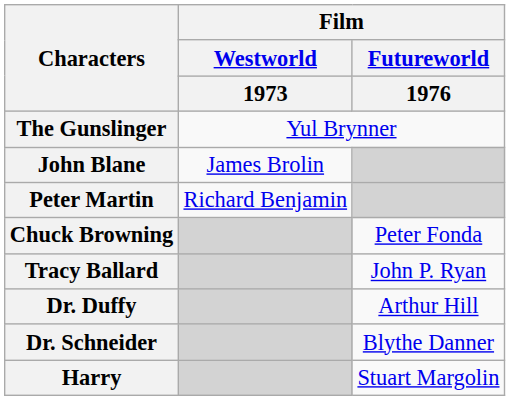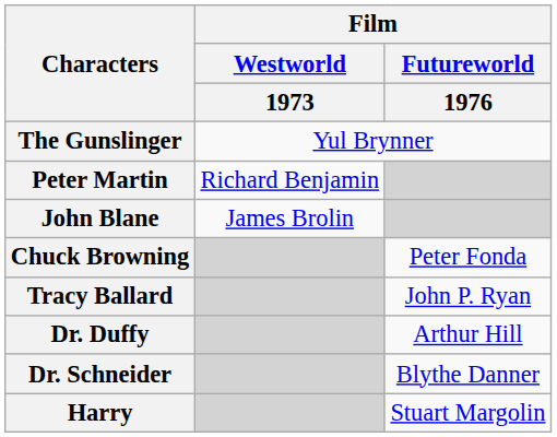 <table class="wikitable" style="text-align:center;">
 <tr>
 <th rowspan="3">Characters</th>
 <th colspan="2">Film</th>
 </tr>
 <tr>
 <th><a href='#'>Westworld</a></th>
 <th><a href='#'>Futureworld</a></th>
 </tr>
 <tr>
 <th>1973</th>
 <th>1976</th>
 </tr>
 <tr>
 <th>The Gunslinger</th>
 <td colspan="2"><a href='#'>Yul Brynner</a></td>
 </tr>
 <tr>
-<th>John Blane</th>
-<td colspan="1"><a href='#'>James Brolin</a></td>
+<th>Peter Martin</th>
+<td colspan="1"><a href='#'>Richard Benjamin</a></td>
 <td colspan="1" style="background:lightgrey;"></td>
 </tr>
 <tr>
-<th>Peter Martin</th>
-<td colspan="1"><a href='#'>Richard Benjamin</a></td>
+<th>John Blane</th>
+<td colspan="1"><a href='#'>James Brolin</a></td>
 <td colspan="1" style="background:lightgrey;"></td>
 </tr>
 <tr>
 <th>Chuck Browning</th>
 <td colspan="1" style="background:lightgrey;"></td>
 <td colspan="1"><a href='#'>Peter Fonda</a></td>
 </tr>
 <tr>
 <th>Tracy Ballard</th>
 <td colspan="1" style="background:lightgrey;"></td>
 <td colspan="1"><a href='#'>John P. Ryan</a></td>
 </tr>
 <tr>
 <th>Dr. Duffy</th>
 <td colspan="1" style="background:lightgrey;"></td>
 <td colspan="1"><a href='#'>Arthur Hill</a></td>
 </tr>
 <tr>
 <th>Dr. Schneider</th>
 <td colspan="1" style="background:lightgrey;"></td>
 <td colspan="1"><a href='#'>Blythe Danner</a></td>
 </tr>
 <tr>
 <th>Harry</th>
 <td colspan="1" style="background:lightgrey;"></td>
 <td colspan="1"><a href='#'>Stuart Margolin</a></td>
 </tr>
 </table>
